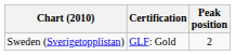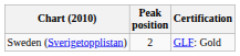 <table class="wikitable sortable">
 <tr>
 <th align="left">Chart (2010)</th>
+<th align="left">Peak<br>position</th>
 <th align="left">Certification</th>
-<th align="left">Peak<br>position</th>
 </tr>
 <tr>
 <td>Sweden (<a href='#'>Sverigetopplistan</a>)</td>
+<td align="center">2</td>
 <td><a href='#'>GLF</a>: Gold</td>
-<td align="center">2</td>
 </tr>
 </table>
